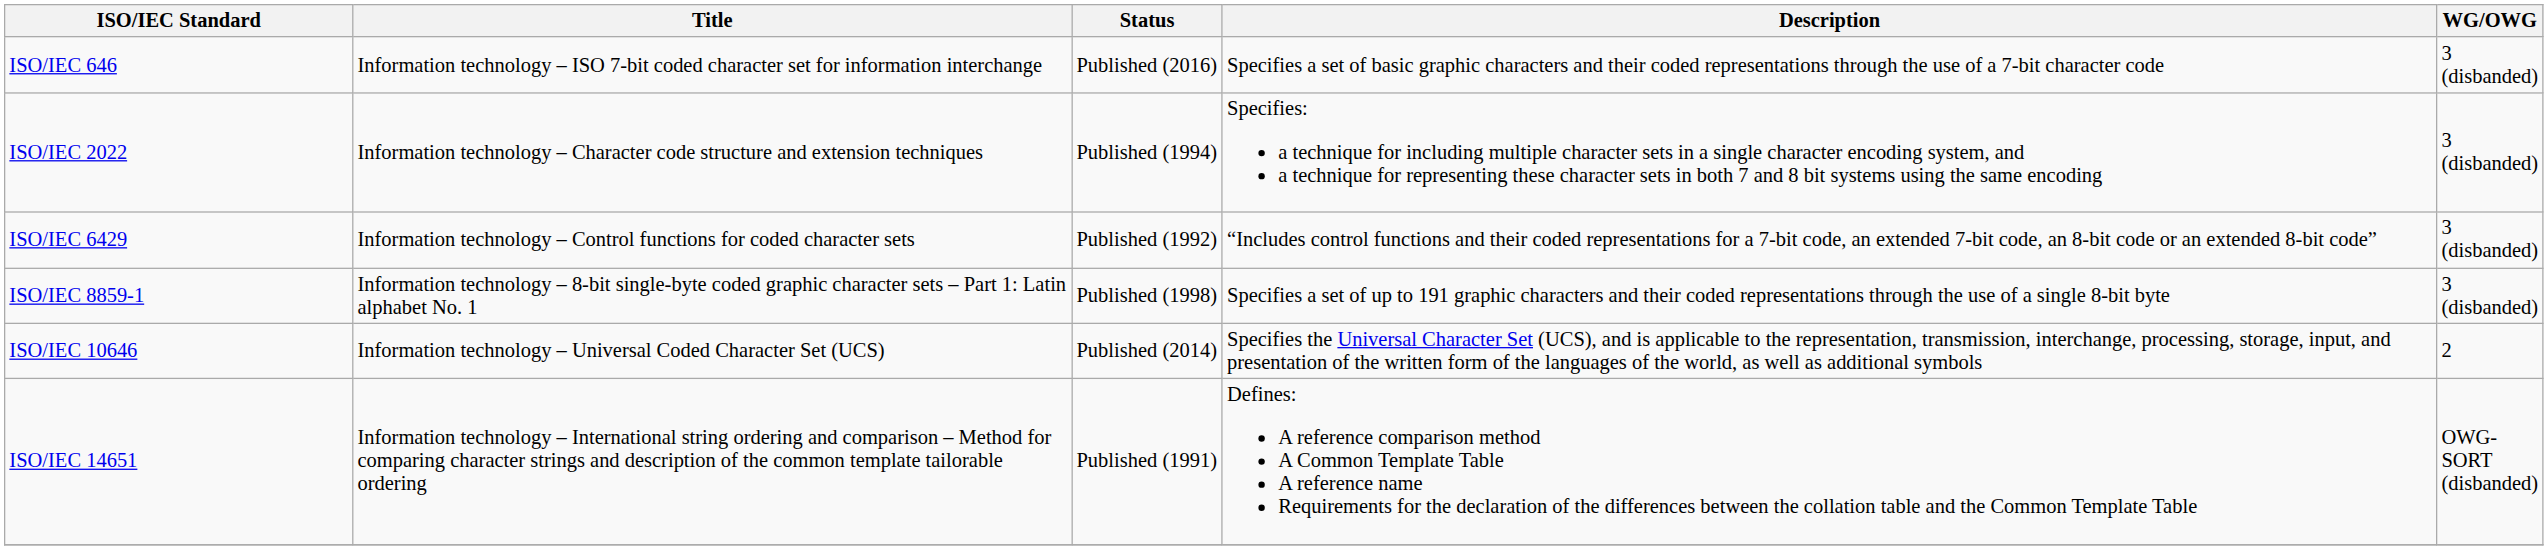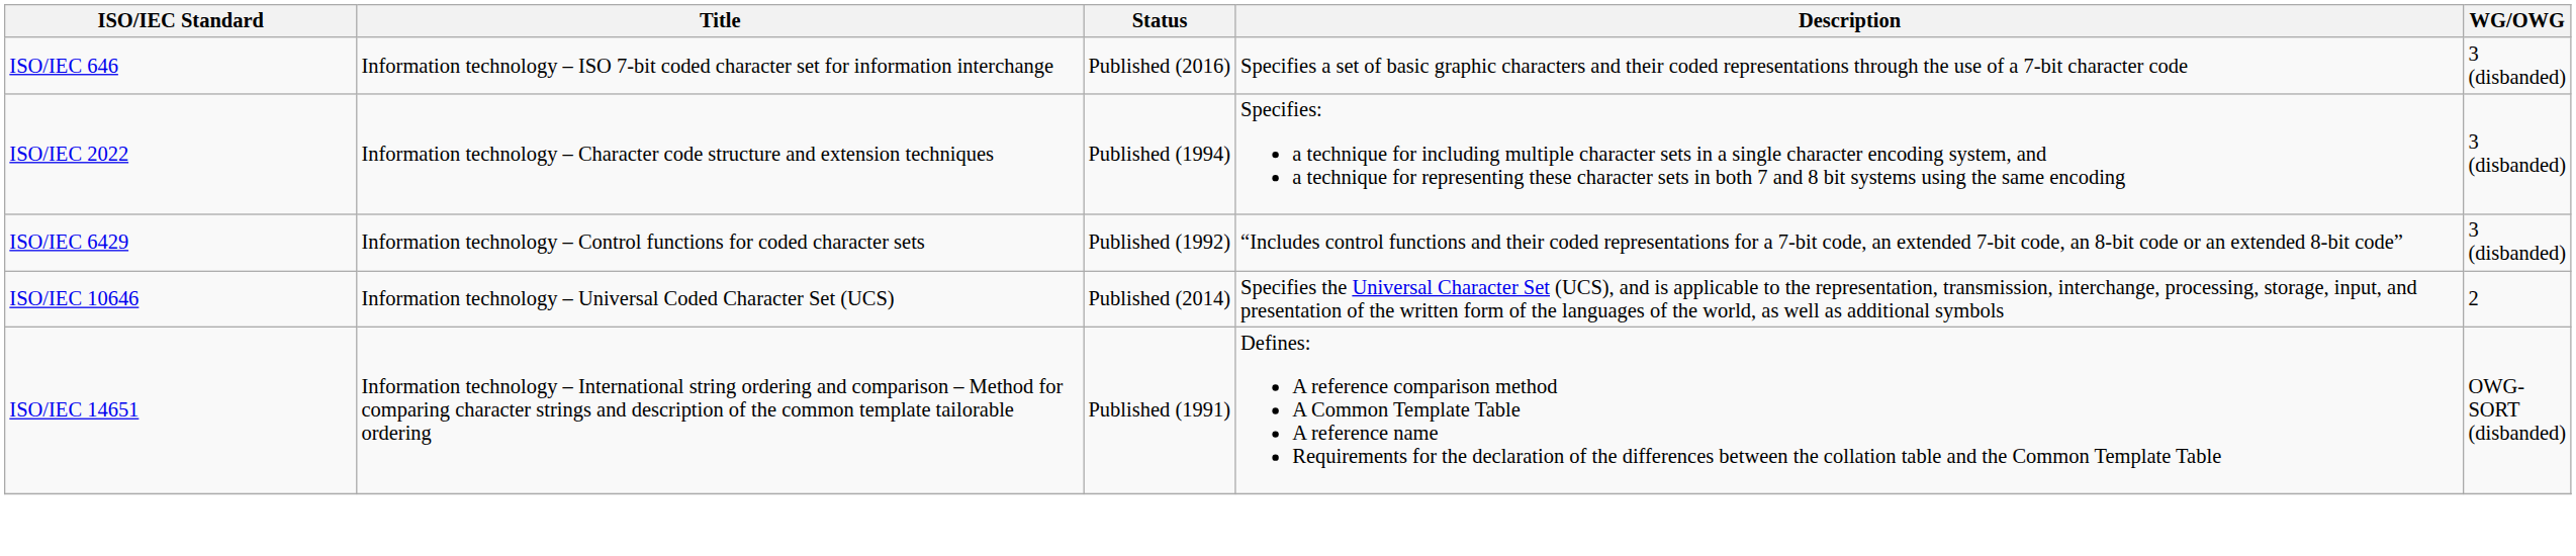 <table class="wikitable sortable" width="100%">
 <tr>
 <th data-sort-type="value" width="14%">ISO/IEC Standard</th>
 <th width="29%">Title</th>
 <th width="6%">Status</th>
 <th width="49%">Description</th>
 <th width= "2%">WG/OWG</th>
 </tr>
 <tr>
 <td data-sort-value="00646"><a href='#'>ISO/IEC 646</a></td>
 <td>Information technology – ISO 7-bit coded character set for information interchange</td>
 <td>Published (2016)</td>
 <td>Specifies a set of basic graphic characters and their coded representations through the use of a 7-bit character code</td>
 <td>3 (disbanded)</td>
 </tr>
 <tr>
 <td data-sort-value="02022"><a href='#'>ISO/IEC 2022</a></td>
 <td>Information technology – Character code structure and extension techniques</td>
 <td>Published (1994)</td>
 <td>Specifies:<br><ul><li>a technique for including multiple character sets in a single character encoding system, and</li><li>a technique for representing these character sets in both 7 and 8 bit systems using the same encoding</li></ul></td>
 <td>3 (disbanded)</td>
 </tr>
 <tr>
 <td data-sort-value="06429"><a href='#'>ISO/IEC 6429</a></td>
 <td>Information technology – Control functions for coded character sets</td>
 <td>Published (1992)</td>
 <td>“Includes control functions and their coded representations for a 7-bit code, an extended 7-bit code, an 8-bit code or an extended 8-bit code”</td>
 <td>3 (disbanded)</td>
 </tr>
 <tr>
-<td data-sort-value="08859-1"><a href='#'>ISO/IEC 8859-1</a></td>
-<td>Information technology – 8-bit single-byte coded graphic character sets – Part 1: Latin alphabet No. 1</td>
-<td>Published (1998)</td>
-<td>Specifies a set of up to 191 graphic characters and their coded representations through the use of a single 8-bit byte</td>
-<td>3 (disbanded)</td>
-</tr>
-<tr>
 <td data-sort-value="10646"><a href='#'>ISO/IEC 10646</a></td>
 <td>Information technology – Universal Coded Character Set (UCS)</td>
 <td>Published (2014)</td>
 <td>Specifies the <a href='#'>Universal Character Set</a> (UCS), and is applicable to the representation, transmission, interchange, processing, storage, input, and presentation of the written form of the languages of the world, as well as additional symbols</td>
 <td>2</td>
 </tr>
 <tr>
 <td data-sort-value="14651"><a href='#'>ISO/IEC 14651</a></td>
 <td>Information technology – International string ordering and comparison – Method for comparing character strings and description of the common template tailorable ordering</td>
 <td>Published (1991)</td>
 <td>Defines:<br><ul><li>A reference comparison method</li><li>A Common Template Table</li><li>A reference name</li><li>Requirements for the declaration of the differences between the collation table and the Common Template Table</li></ul></td>
 <td>OWG-SORT (disbanded)</td>
 </tr>
 <tr>
 </tr>
 </table>
